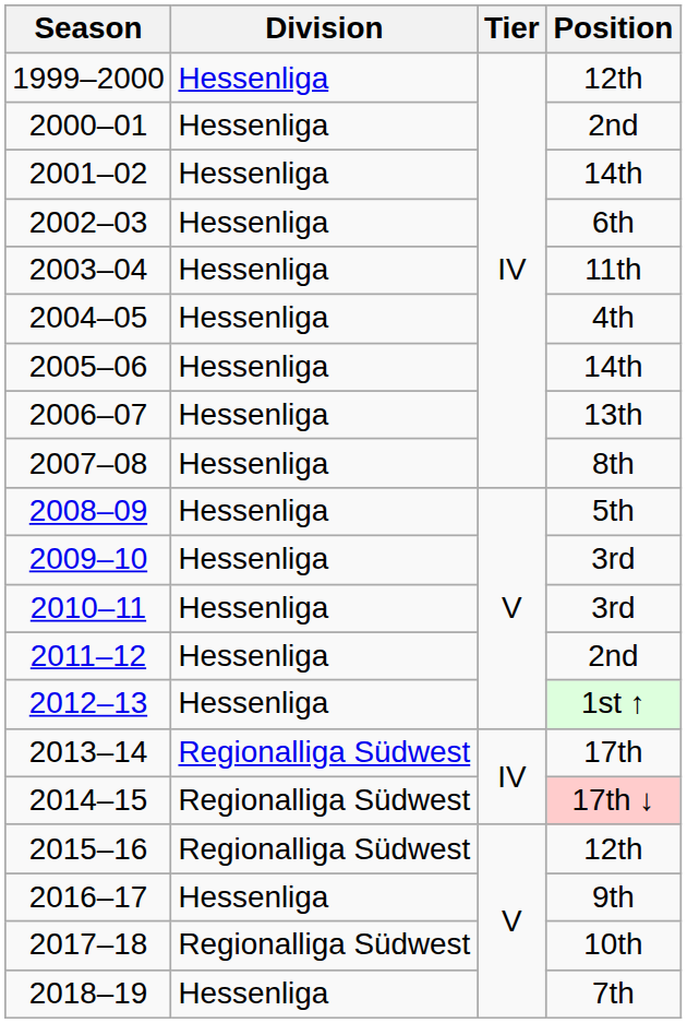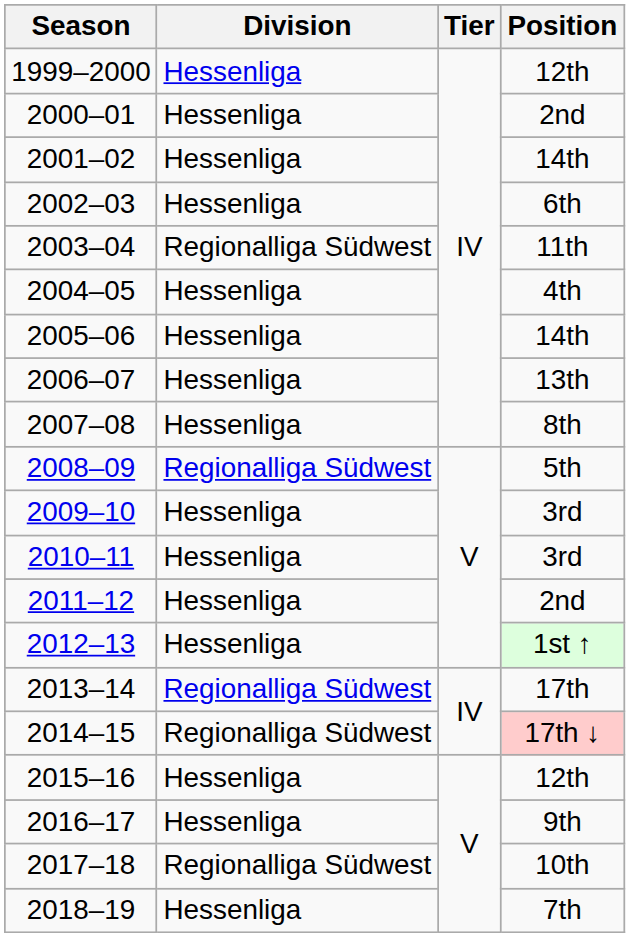 <table class="wikitable">
 <tr>
 <th>Season</th>
 <th>Division</th>
 <th>Tier</th>
 <th>Position</th>
 </tr>
 <tr align="center">
 <td>1999–2000</td>
 <td align="left"><a href='#'>Hessenliga</a></td>
 <td rowspan=9>IV</td>
 <td>12th</td>
 </tr>
 <tr align="center">
 <td>2000–01</td>
 <td align="left">Hessenliga</td>
 <td>2nd</td>
 </tr>
 <tr align="center">
 <td>2001–02</td>
 <td align="left">Hessenliga</td>
 <td>14th</td>
 </tr>
 <tr align="center">
 <td>2002–03</td>
 <td align="left">Hessenliga</td>
 <td>6th</td>
 </tr>
 <tr align="center">
 <td>2003–04</td>
-<td align="left">Hessenliga</td>
+<td align="left">Regionalliga Südwest</td>
 <td>11th</td>
 </tr>
 <tr align="center">
 <td>2004–05</td>
 <td align="left">Hessenliga</td>
 <td>4th</td>
 </tr>
 <tr align="center">
 <td>2005–06</td>
 <td align="left">Hessenliga</td>
 <td>14th</td>
 </tr>
 <tr align="center">
 <td>2006–07</td>
 <td align="left">Hessenliga</td>
 <td>13th</td>
 </tr>
 <tr align="center">
 <td>2007–08</td>
 <td align="left">Hessenliga</td>
 <td>8th</td>
 </tr>
 <tr align="center">
 <td><a href='#'>2008–09</a></td>
-<td align="left">Hessenliga</td>
+<td align="left"><a href='#'>Regionalliga Südwest</a></td>
 <td rowspan=5>V</td>
 <td>5th</td>
 </tr>
 <tr align="center">
 <td><a href='#'>2009–10</a></td>
 <td align="left">Hessenliga</td>
 <td>3rd</td>
 </tr>
 <tr align="center">
 <td><a href='#'>2010–11</a></td>
 <td align="left">Hessenliga</td>
 <td>3rd</td>
 </tr>
 <tr align="center">
 <td><a href='#'>2011–12</a></td>
 <td align="left">Hessenliga</td>
 <td>2nd</td>
 </tr>
 <tr align="center">
 <td><a href='#'>2012–13</a></td>
 <td align="left">Hessenliga</td>
 <td style="background:#ddffdd">1st ↑</td>
 </tr>
 <tr align="center">
 <td>2013–14</td>
 <td align="left"><a href='#'>Regionalliga Südwest</a></td>
 <td rowspan=2>IV</td>
 <td>17th</td>
 </tr>
 <tr align="center">
 <td>2014–15</td>
 <td align="left">Regionalliga Südwest</td>
 <td style="background:#ffcccc">17th ↓</td>
 </tr>
 <tr align="center">
 <td>2015–16</td>
-<td align="left">Regionalliga Südwest</td>
+<td align="left">Hessenliga</td>
 <td rowspan=4>V</td>
 <td>12th</td>
 </tr>
 <tr align="center">
 <td>2016–17</td>
 <td align="left">Hessenliga</td>
 <td>9th</td>
 </tr>
 <tr align="center">
 <td>2017–18</td>
 <td align="left">Regionalliga Südwest</td>
 <td>10th</td>
 </tr>
 <tr align="center">
 <td>2018–19</td>
 <td align="left">Hessenliga</td>
 <td>7th</td>
 </tr>
 </table>
